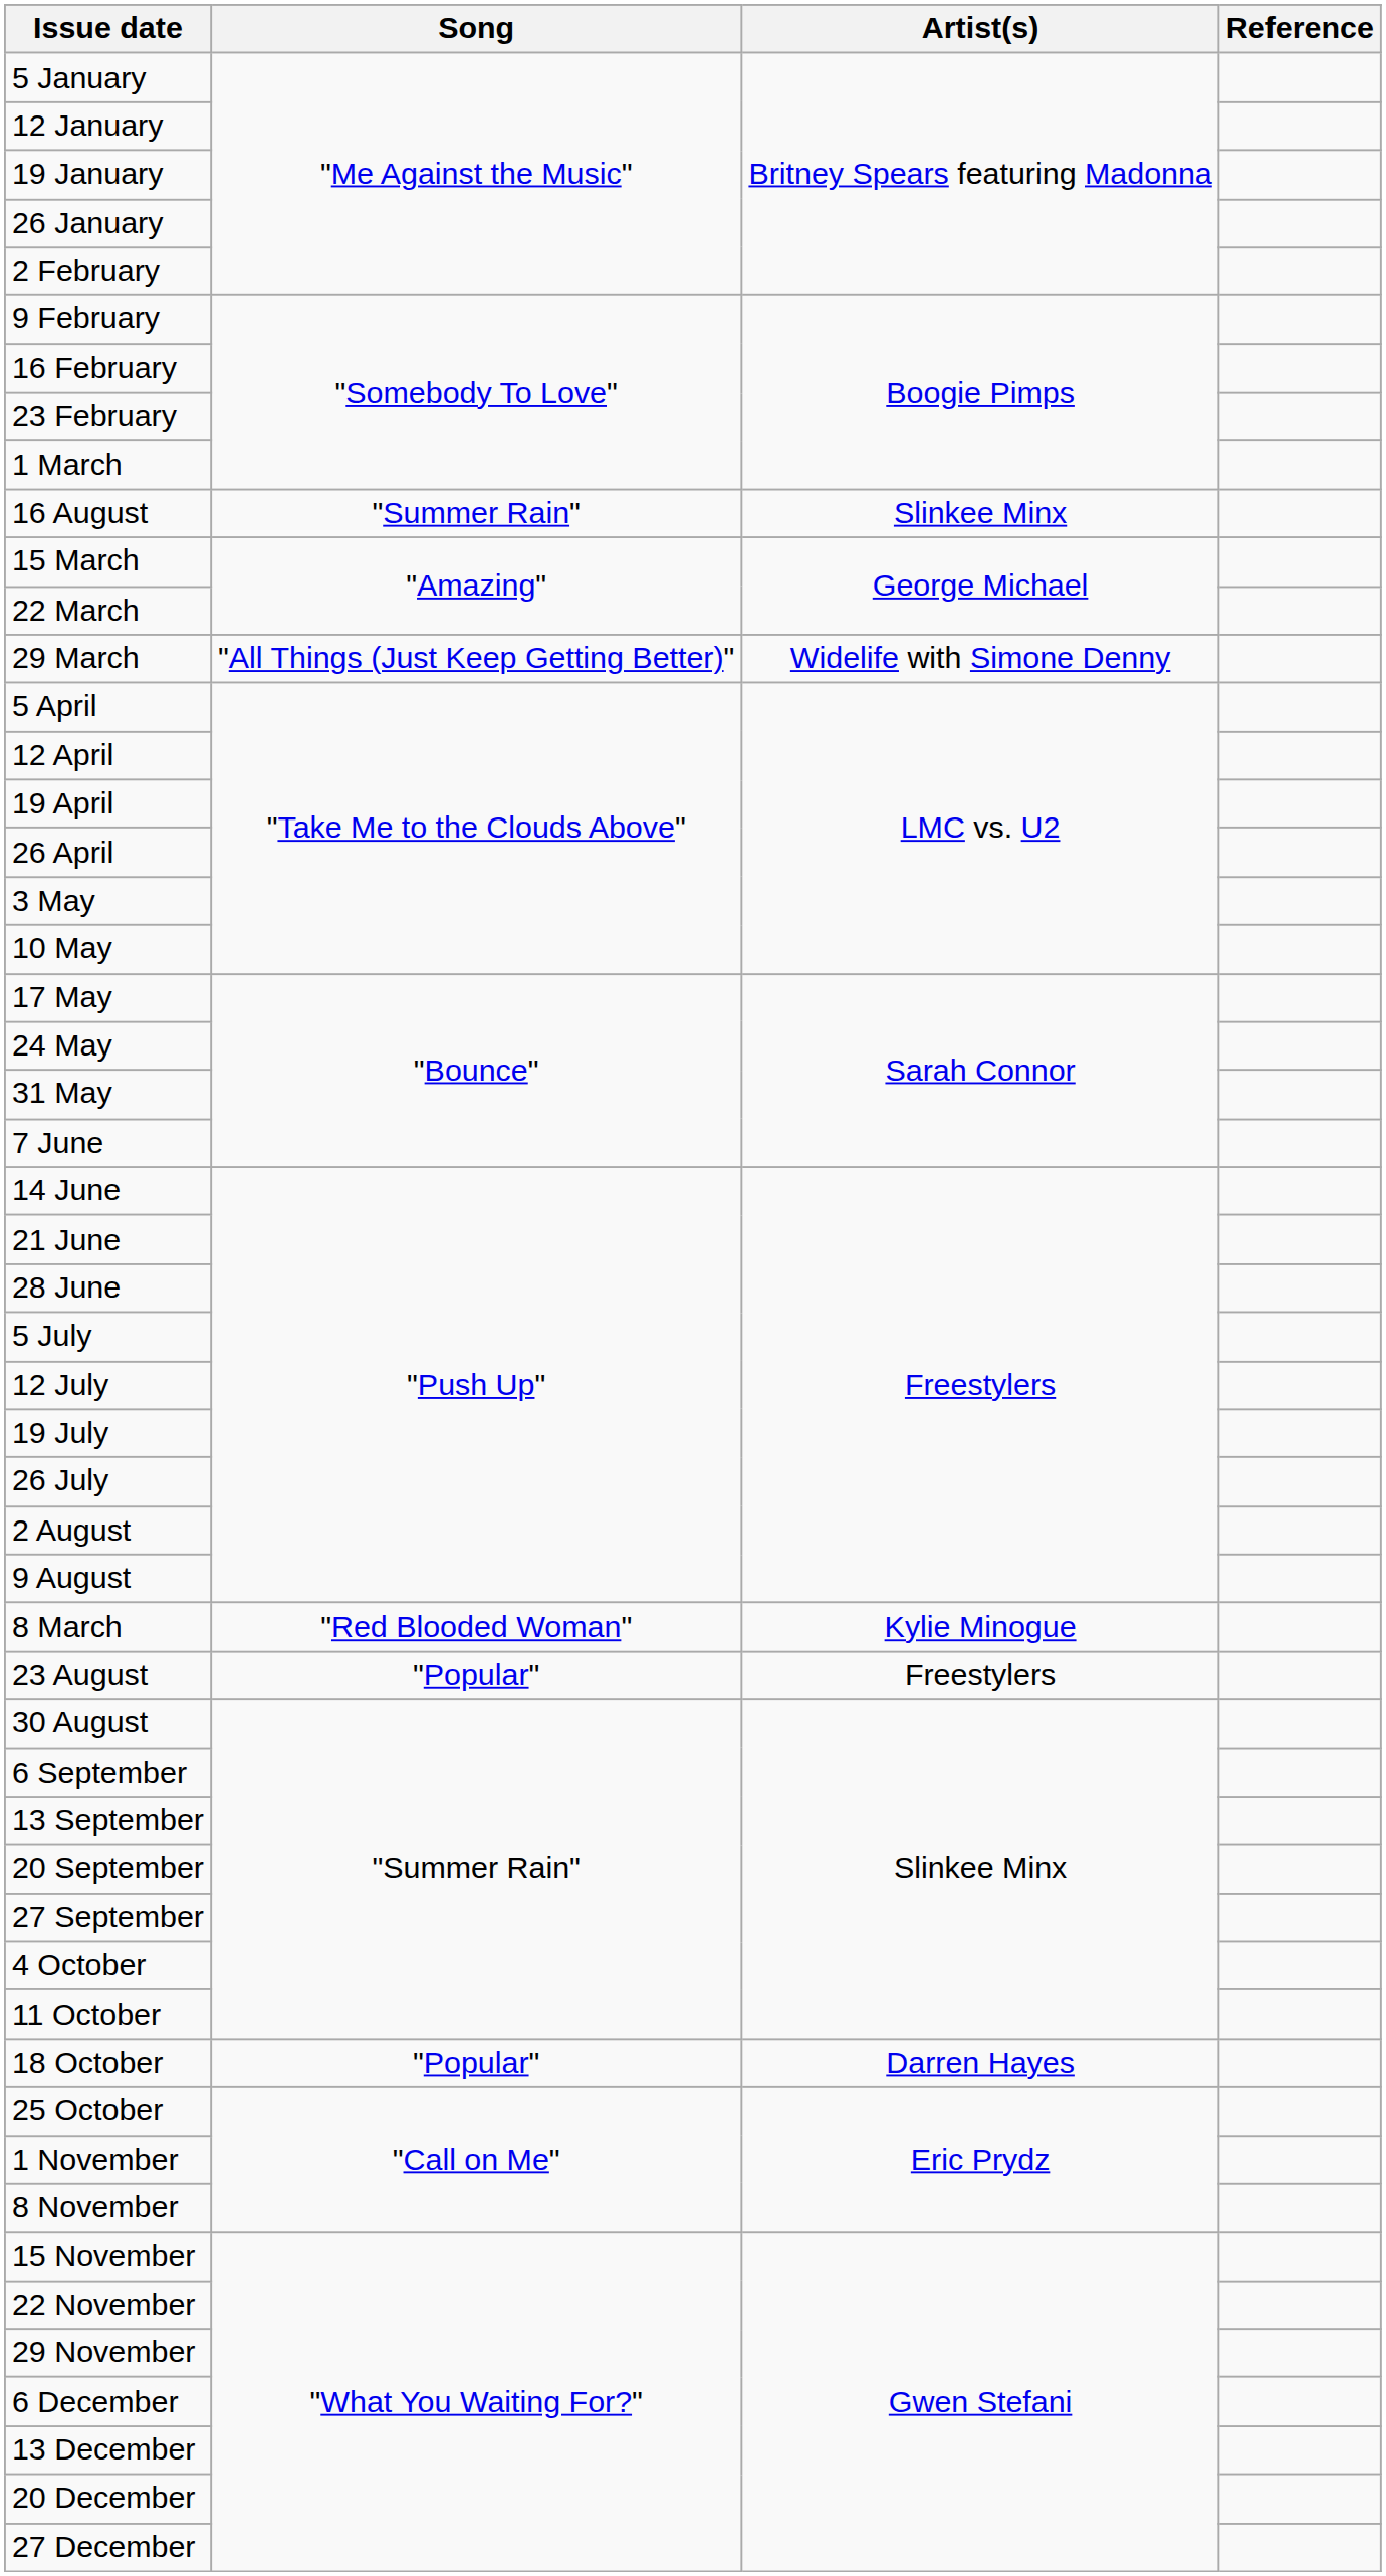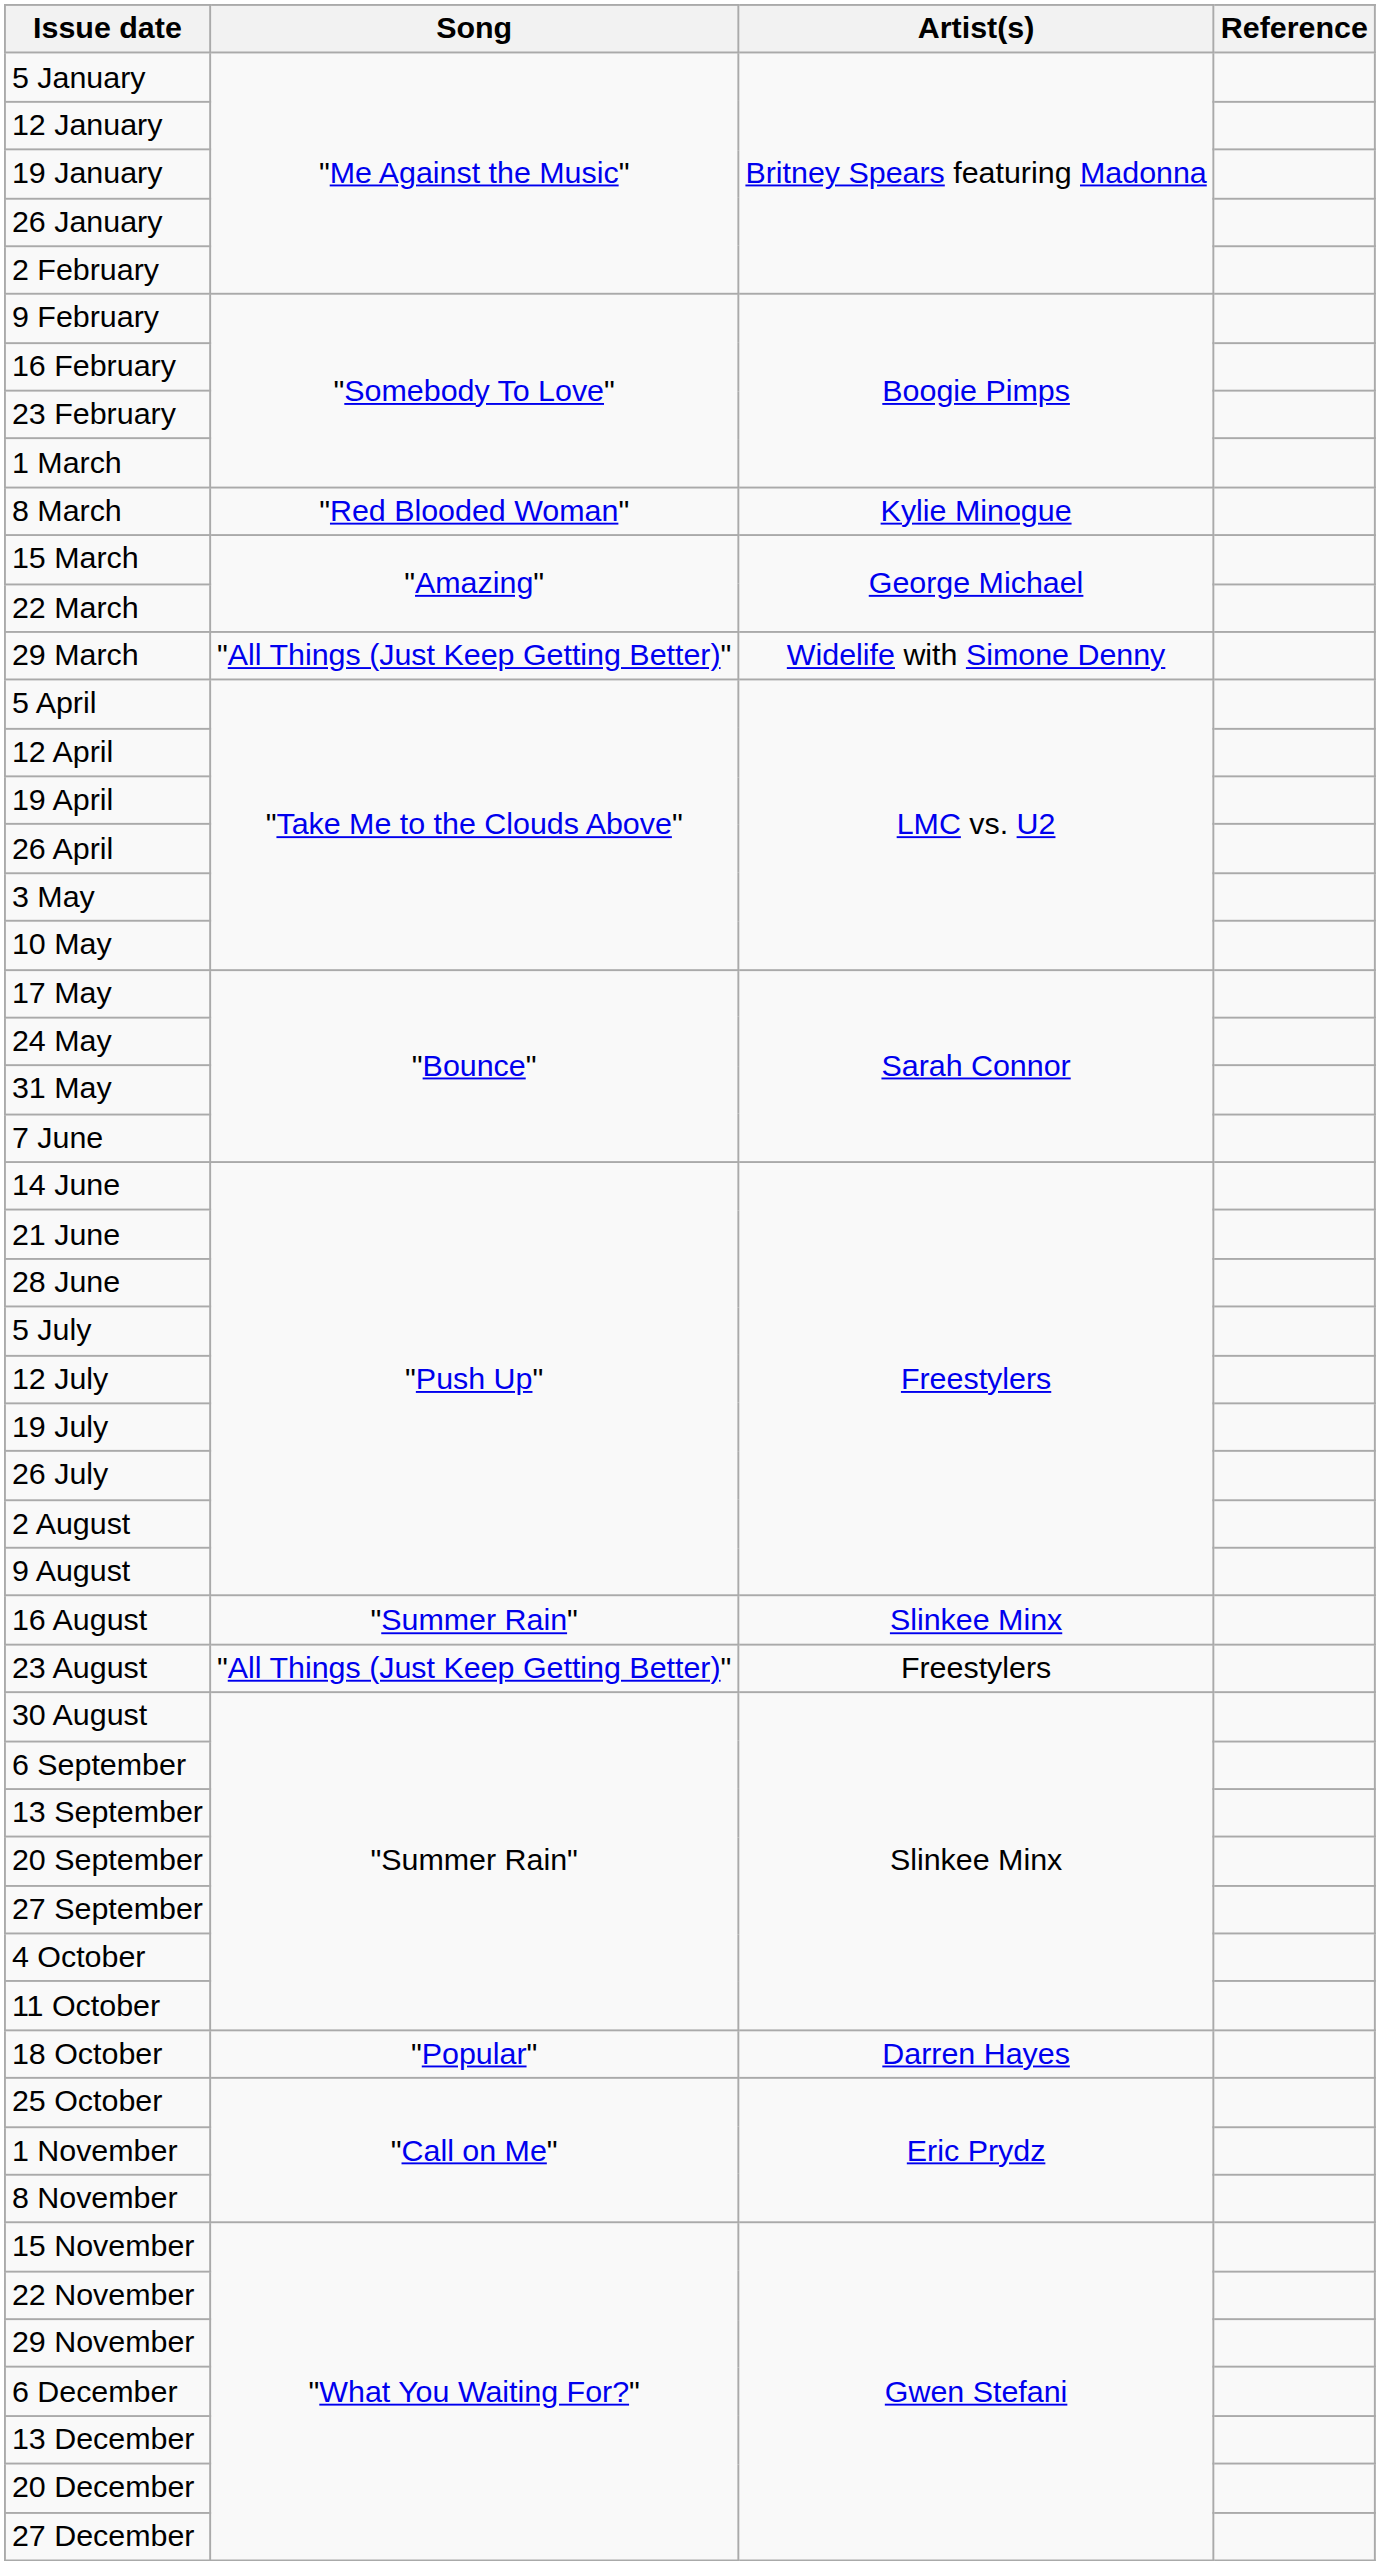 <table class="wikitable">
 <tr>
 <th>Issue date</th>
 <th>Song</th>
 <th>Artist(s)</th>
 <th>Reference</th>
 </tr>
 <tr>
 <td align="left">5 January</td>
 <td align="center" rowspan="5">"<a href='#'>Me Against the Music</a>"</td>
 <td align="center" rowspan="5"><a href='#'>Britney Spears</a> featuring <a href='#'>Madonna</a></td>
 <td align="center"></td>
 </tr>
 <tr>
 <td align="left">12 January</td>
 <td align="center"></td>
 </tr>
 <tr>
 <td align="left">19 January</td>
 <td align="center"></td>
 </tr>
 <tr>
 <td align="left">26 January</td>
 <td align="center"></td>
 </tr>
 <tr>
 <td align="left">2 February</td>
 <td align="center"></td>
 </tr>
 <tr>
 <td align="left">9 February</td>
 <td align="center" rowspan="4">"<a href='#'>Somebody To Love</a>"</td>
 <td align="center" rowspan="4"><a href='#'>Boogie Pimps</a></td>
 <td align="center"></td>
 </tr>
 <tr>
 <td align="left">16 February</td>
 <td align="center"></td>
 </tr>
 <tr>
 <td align="left">23 February</td>
 <td align="center"></td>
 </tr>
 <tr>
 <td align="left">1 March</td>
 <td align="center"></td>
 </tr>
 <tr>
-<td align="left">16 August</td>
-<td align="center">"<a href='#'>Summer Rain</a>"</td>
-<td align="center"><a href='#'>Slinkee Minx</a></td>
+<td align="left">8 March</td>
+<td align="center">"<a href='#'>Red Blooded Woman</a>"</td>
+<td align="center"><a href='#'>Kylie Minogue</a></td>
 <td align="center"></td>
 </tr>
 <tr>
 <td align="left">15 March</td>
 <td align="center" rowspan="2">"<a href='#'>Amazing</a>"</td>
 <td align="center" rowspan="2"><a href='#'>George Michael</a></td>
 <td align="center"></td>
 </tr>
 <tr>
 <td align="left">22 March</td>
 <td align="center"></td>
 </tr>
 <tr>
 <td align="left">29 March</td>
 <td align="center">"<a href='#'>All Things (Just Keep Getting Better)</a>"</td>
 <td align="center"><a href='#'>Widelife</a> with <a href='#'>Simone Denny</a></td>
 <td align="center"></td>
 </tr>
 <tr>
 <td align="left">5 April</td>
 <td align="center" rowspan="6">"<a href='#'>Take Me to the Clouds Above</a>"</td>
 <td align="center" rowspan="6"><a href='#'>LMC</a> vs. <a href='#'>U2</a></td>
 <td align="center"></td>
 </tr>
 <tr>
 <td align="left">12 April</td>
 <td align="center"></td>
 </tr>
 <tr>
 <td align="left">19 April</td>
 <td align="center"></td>
 </tr>
 <tr>
 <td align="left">26 April</td>
 <td align="center"></td>
 </tr>
 <tr>
 <td align="left">3 May</td>
 <td align="center"></td>
 </tr>
 <tr>
 <td align="left">10 May</td>
 <td align="center"></td>
 </tr>
 <tr>
 <td align="left">17 May</td>
 <td align="center" rowspan="4">"<a href='#'>Bounce</a>"</td>
 <td align="center" rowspan="4"><a href='#'>Sarah Connor</a></td>
 <td align="center"></td>
 </tr>
 <tr>
 <td align="left">24 May</td>
 <td align="center"></td>
 </tr>
 <tr>
 <td align="left">31 May</td>
 <td align="center"></td>
 </tr>
 <tr>
 <td align="left">7 June</td>
 <td align="center"></td>
 </tr>
 <tr>
 <td align="left">14 June</td>
 <td align="center" rowspan="9">"<a href='#'>Push Up</a>"</td>
 <td align="center" rowspan="9"><a href='#'>Freestylers</a></td>
 <td align="center"></td>
 </tr>
 <tr>
 <td align="left">21 June</td>
 <td align="center"></td>
 </tr>
 <tr>
 <td align="left">28 June</td>
 <td align="center"></td>
 </tr>
 <tr>
 <td align="left">5 July</td>
 <td align="center"></td>
 </tr>
 <tr>
 <td align="left">12 July</td>
 <td align="center"></td>
 </tr>
 <tr>
 <td align="left">19 July</td>
 <td align="center"></td>
 </tr>
 <tr>
 <td align="left">26 July</td>
 <td align="center"></td>
 </tr>
 <tr>
 <td align="left">2 August</td>
 <td align="center"></td>
 </tr>
 <tr>
 <td align="left">9 August</td>
 <td align="center"></td>
 </tr>
 <tr>
-<td align="left">8 March</td>
-<td align="center">"<a href='#'>Red Blooded Woman</a>"</td>
-<td align="center"><a href='#'>Kylie Minogue</a></td>
+<td align="left">16 August</td>
+<td align="center">"<a href='#'>Summer Rain</a>"</td>
+<td align="center"><a href='#'>Slinkee Minx</a></td>
 <td align="center"></td>
 </tr>
 <tr>
 <td align="left">23 August</td>
-<td align="center">"<a href='#'>Popular</a>"</td>
+<td align="center">"<a href='#'>All Things (Just Keep Getting Better)</a>"</td>
 <td align="center">Freestylers</td>
 <td align="center"></td>
 </tr>
 <tr>
 <td align="left">30 August</td>
 <td align="center" rowspan="7">"Summer Rain"</td>
 <td align="center" rowspan="7">Slinkee Minx</td>
 <td align="center"></td>
 </tr>
 <tr>
 <td align="left">6 September</td>
 <td align="center"></td>
 </tr>
 <tr>
 <td align="left">13 September</td>
 <td align="center"></td>
 </tr>
 <tr>
 <td align="left">20 September</td>
 <td align="center"></td>
 </tr>
 <tr>
 <td align="left">27 September</td>
 <td align="center"></td>
 </tr>
 <tr>
 <td align="left">4 October</td>
 <td align="center"></td>
 </tr>
 <tr>
 <td align="left">11 October</td>
 <td align="center"></td>
 </tr>
 <tr>
 <td align="left">18 October</td>
 <td align="center">"<a href='#'>Popular</a>"</td>
 <td align="center"><a href='#'>Darren Hayes</a></td>
 <td align="center"></td>
 </tr>
 <tr>
 <td align="left">25 October</td>
 <td align="center" rowspan="3">"<a href='#'>Call on Me</a>"</td>
 <td align="center" rowspan="3"><a href='#'>Eric Prydz</a></td>
 <td align="center"></td>
 </tr>
 <tr>
 <td align="left">1 November</td>
 <td align="center"></td>
 </tr>
 <tr>
 <td align="left">8 November</td>
 <td align="center"></td>
 </tr>
 <tr>
 <td align="left">15 November</td>
 <td align="center" rowspan="7">"<a href='#'>What You Waiting For?</a>"</td>
 <td align="center" rowspan="7"><a href='#'>Gwen Stefani</a></td>
 <td align="center"></td>
 </tr>
 <tr>
 <td align="left">22 November</td>
 <td align="center"></td>
 </tr>
 <tr>
 <td align="left">29 November</td>
 <td align="center"></td>
 </tr>
 <tr>
 <td align="left">6 December</td>
 <td align="center"></td>
 </tr>
 <tr>
 <td align="left">13 December</td>
 <td align="center"></td>
 </tr>
 <tr>
 <td align="left">20 December</td>
 <td align="center"></td>
 </tr>
 <tr>
 <td align="left">27 December</td>
 <td align="center"></td>
 </tr>
 </table>
